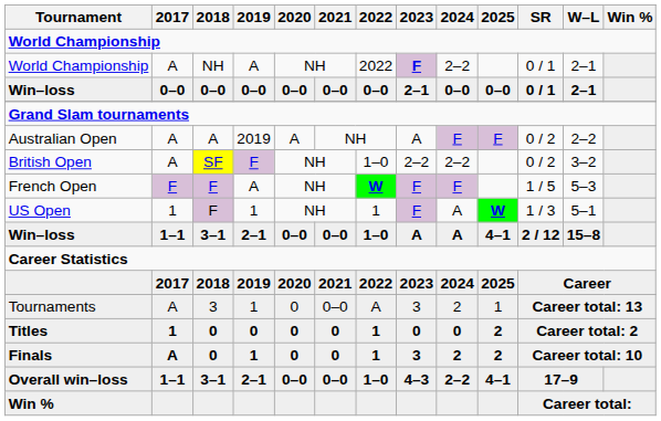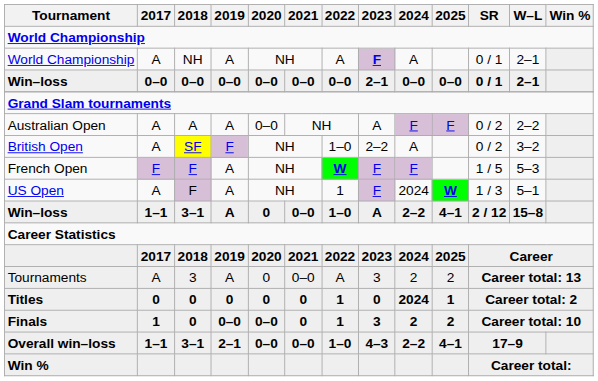 <table class="wikitable nowrap" style=text-align:center;font-size:94%>
 <tr>
 <th>Tournament</th>
 <th>2017</th>
 <th>2018</th>
 <th>2019</th>
 <th>2020</th>
 <th>2021</th>
 <th>2022</th>
 <th>2023</th>
 <th>2024</th>
 <th>2025</th>
 <th>SR</th>
 <th>W–L</th>
 <th>Win %</th>
 </tr>
 <tr>
 <td colspan="13" style="text-align:left"><strong><a href='#'>World Championship</a></strong></td>
 </tr>
 <tr>
 <td align=left><a href='#'>World Championship</a></td>
 <td>A</td>
 <td>NH</td>
 <td>A</td>
 <td colspan=2>NH</td>
-<td>2022</td>
+<td>A</td>
 <td style="background:thistle;"><strong><a href='#'>F</a></strong></td>
-<td>2–2</td>
+<td>A</td>
 <td></td>
 <td>0 / 1</td>
 <td>2–1</td>
 <td bgcolor=efefef></td>
 </tr>
 <tr style=font-weight:bold;background:#efefef>
 <td style=text-align:left>Win–loss</td>
 <td>0–0</td>
 <td>0–0</td>
 <td>0–0</td>
 <td>0–0</td>
 <td>0–0</td>
 <td>0–0</td>
 <td>2–1</td>
 <td>0–0</td>
 <td>0–0</td>
 <td>0 / 1</td>
 <td>2–1</td>
 <td bgcolor=efefef></td>
 </tr>
 <tr style=font-weight:bold;background:#efefef>
 </tr>
 <tr>
 <td colspan="13" style="text-align:left"><strong><a href='#'>Grand Slam tournaments</a></strong></td>
 </tr>
 <tr>
 <td align=left>Australian Open</td>
 <td>A</td>
 <td>A</td>
-<td>2019</td>
 <td>A</td>
+<td>0–0</td>
 <td colspan=2>NH</td>
 <td>A</td>
 <td style="background:thistle;"><a href='#'>F</a></td>
 <td style="background:thistle;"><a href='#'>F</a></td>
 <td>0 / 2</td>
 <td>2–2</td>
 <td bgcolor=efefef></td>
 </tr>
 <tr>
 <td align=left><a href='#'>British Open</a></td>
 <td>A</td>
 <td style="background:yellow;"><a href='#'>SF</a></td>
 <td style="background:thistle;"><a href='#'>F</a></td>
 <td colspan=2>NH</td>
 <td>1–0</td>
 <td>2–2</td>
-<td>2–2</td>
+<td>A</td>
 <td></td>
 <td>0 / 2</td>
 <td>3–2</td>
 <td bgcolor=efefef></td>
 </tr>
 <tr>
 <td align=left>French Open</td>
 <td style="background:thistle;"><a href='#'>F</a></td>
 <td style="background:thistle;"><a href='#'>F</a></td>
 <td>A</td>
 <td colspan=2>NH</td>
 <td bgcolor=lime><a href='#'><strong>W</strong></a></td>
 <td style="background:thistle;"><a href='#'>F</a></td>
 <td style="background:thistle;"><a href='#'>F</a></td>
 <td></td>
 <td>1 / 5</td>
 <td>5–3</td>
 <td bgcolor=efefef></td>
 </tr>
 <tr>
 <td align=left><a href='#'>US Open</a></td>
-<td>1</td>
+<td>A</td>
 <td style="background:thistle;">F</td>
-<td>1</td>
+<td>A</td>
 <td colspan=2>NH</td>
 <td>1</td>
 <td style="background:thistle;"><a href='#'>F</a></td>
-<td>A</td>
+<td>2024</td>
 <td bgcolor=lime><a href='#'><strong>W</strong></a></td>
 <td>1 / 3</td>
 <td>5–1</td>
 <td bgcolor=efefef></td>
 </tr>
 <tr style=font-weight:bold;background:#efefef>
 <td style=text-align:left>Win–loss</td>
 <td>1–1</td>
 <td>3–1</td>
-<td>2–1</td>
-<td>0–0</td>
+<td>A</td>
+<td>0</td>
 <td>0–0</td>
 <td>1–0</td>
 <td>A</td>
-<td>A</td>
+<td>2–2</td>
 <td>4–1</td>
 <td>2 / 12</td>
 <td>15–8</td>
 <td bgcolor=efefef></td>
 </tr>
 <tr>
 <td colspan="13" style="text-align:left"><strong>Career Statistics</strong></td>
 </tr>
 <tr style="font-weight:bold;background:#EFEFEF;">
 <td></td>
 <td>2017</td>
 <td>2018</td>
 <td>2019</td>
 <td>2020</td>
 <td>2021</td>
 <td>2022</td>
 <td>2023</td>
 <td>2024</td>
 <td>2025</td>
 <td colspan=3>Career</td>
 </tr>
 <tr style="background:#EFEFEF">
 <td align=left>Tournaments</td>
 <td>A</td>
 <td>3</td>
-<td>1</td>
+<td>A</td>
 <td>0</td>
 <td>0–0</td>
 <td>A</td>
 <td>3</td>
 <td>2</td>
-<td>1</td>
+<td>2</td>
 <td colspan="3"><strong>Career total: 13</strong></td>
 </tr>
 <tr style=font-weight:bold;background:#efefef>
 <td style=text-align:left>Titles</td>
-<td>1</td>
+<td>0</td>
 <td>0</td>
 <td>0</td>
 <td>0</td>
 <td>0</td>
 <td>1</td>
 <td>0</td>
-<td>0</td>
-<td>2</td>
+<td>2024</td>
+<td>1</td>
 <td colspan="3"><strong>Career total: 2</strong></td>
 </tr>
 <tr style=font-weight:bold;background:#efefef>
 <td style=text-align:left>Finals</td>
-<td>A</td>
-<td>0</td>
 <td>1</td>
 <td>0</td>
+<td>0–0</td>
+<td>0–0</td>
 <td>0</td>
 <td>1</td>
 <td>3</td>
 <td>2</td>
 <td>2</td>
 <td colspan="3"><strong>Career total: 10</strong></td>
 </tr>
 <tr style=font-weight:bold;background:#efefef>
 <td style=text-align:left>Overall win–loss</td>
 <td>1–1</td>
 <td>3–1</td>
 <td>2–1</td>
 <td>0–0</td>
 <td>0–0</td>
 <td>1–0</td>
 <td>4–3</td>
 <td>2–2</td>
 <td>4–1</td>
 <td colspan="2">17–9</td>
 <td></td>
 </tr>
 <tr style=font-weight:bold;background:#efefef>
 <td align=left>Win %</td>
 <td></td>
 <td></td>
 <td></td>
 <td></td>
 <td></td>
 <td></td>
 <td></td>
 <td></td>
 <td></td>
 <td colspan="3"><strong>Career total: </strong></td>
 </tr>
 </table>
